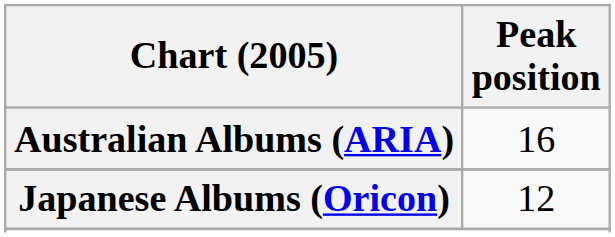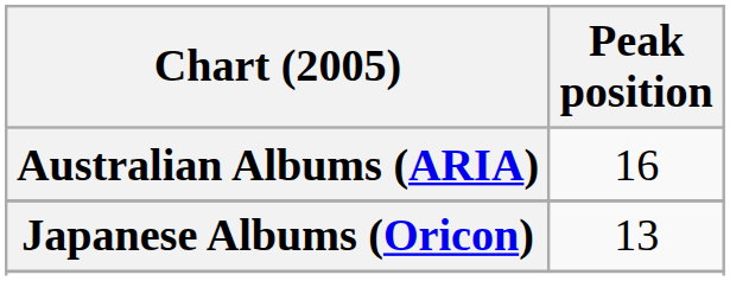 <table class="wikitable sortable plainrowheaders" style="text-align:center">
 <tr>
 <th scope="col">Chart (2005)</th>
 <th scope="col">Peak<br>position</th>
 </tr>
 <tr>
 <th scope="row">Australian Albums (<a href='#'>ARIA</a>)</th>
 <td>16</td>
 </tr>
 <tr>
 </tr>
 <tr>
 </tr>
 <tr>
 </tr>
 <tr>
 </tr>
 <tr>
 </tr>
 <tr>
 </tr>
 <tr>
 </tr>
 <tr>
 <th scope="row">Japanese Albums (<a href='#'>Oricon</a>)</th>
-<td>12</td>
+<td>13</td>
 </tr>
 <tr>
 </tr>
 <tr>
 </tr>
 <tr>
 </tr>
 <tr>
 </tr>
 <tr>
 </tr>
 <tr>
 </tr>
 </table>
